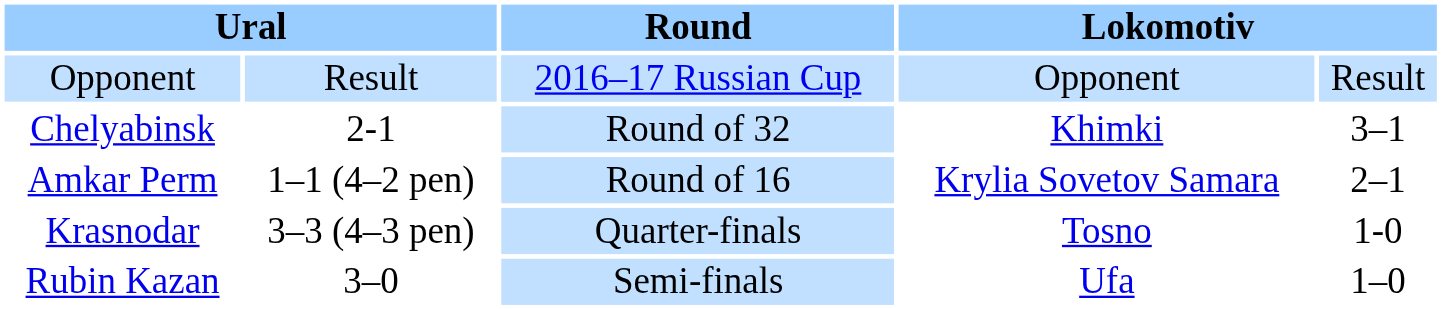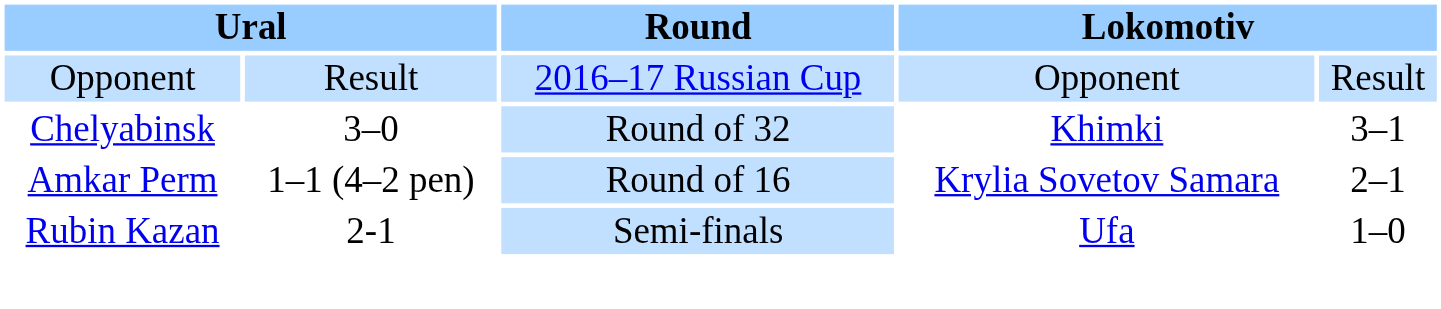 <table width="100%" style="text-align:center">
 <tr valign=top bgcolor=#99ccff>
 <th colspan=2 style="width:1*">Ural</th>
 <th><strong>Round</strong></th>
 <th colspan=2 style="width:1*">Lokomotiv</th>
 </tr>
 <tr valign=top bgcolor=#c1e0ff>
 <td>Opponent</td>
 <td>Result</td>
 <td bgcolor=#c1e0ff><a href='#'>2016–17 Russian Cup</a></td>
 <td>Opponent</td>
 <td>Result</td>
 </tr>
 <tr>
 <td><a href='#'>Chelyabinsk</a></td>
-<td>2-1</td>
+<td>3–0</td>
 <td bgcolor=#c1e0ff>Round of 32</td>
 <td><a href='#'>Khimki</a></td>
 <td>3–1</td>
 </tr>
 <tr>
 <td><a href='#'>Amkar Perm</a></td>
 <td>1–1 (4–2 pen)</td>
 <td bgcolor=#c1e0ff>Round of 16</td>
 <td><a href='#'>Krylia Sovetov Samara</a></td>
 <td>2–1</td>
 </tr>
 <tr>
-<td><a href='#'>Krasnodar</a></td>
-<td>3–3 (4–3 pen)</td>
-<td bgcolor=#c1e0ff>Quarter-finals</td>
-<td><a href='#'>Tosno</a></td>
-<td>1-0</td>
-</tr>
-<tr>
 <td><a href='#'>Rubin Kazan</a></td>
-<td>3–0</td>
+<td>2-1</td>
 <td bgcolor=#c1e0ff>Semi-finals</td>
 <td><a href='#'>Ufa</a></td>
 <td>1–0</td>
 </tr>
 </table>
